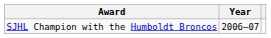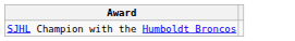 <table class="wikitable">
 <tr>
 <th>Award</th>
-<th>Year</th>
 <th></th>
 </tr>
 <tr>
 <td><a href='#'>SJHL</a> Champion with the <a href='#'>Humboldt Broncos</a></td>
-<td>2006–07</td>
 <td></td>
 </tr>
 </table>
